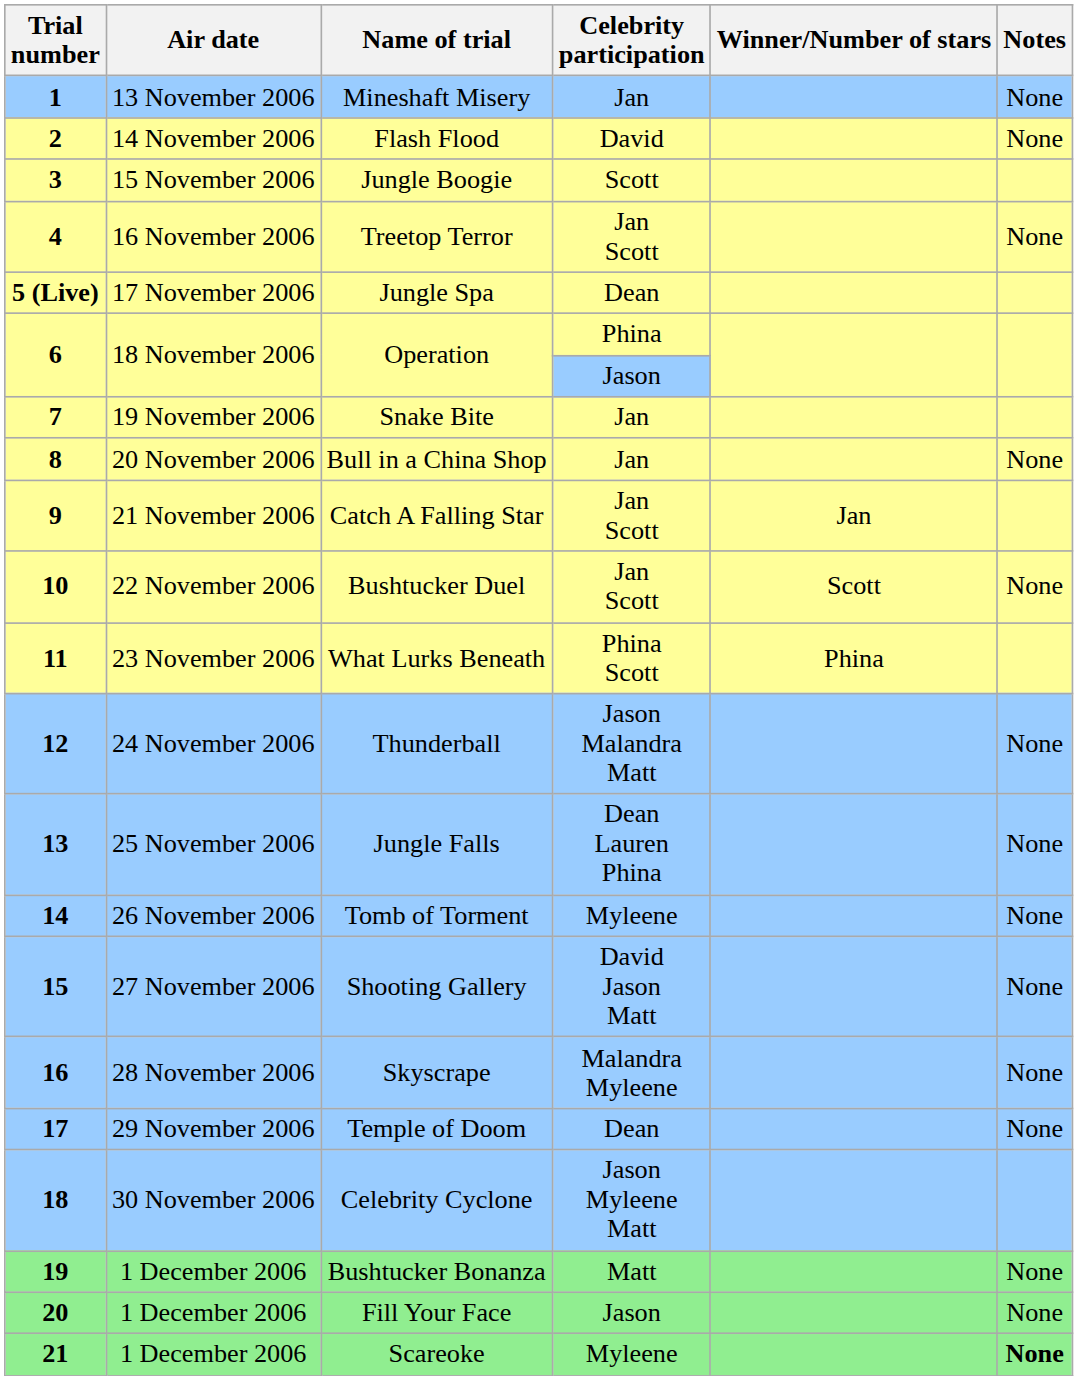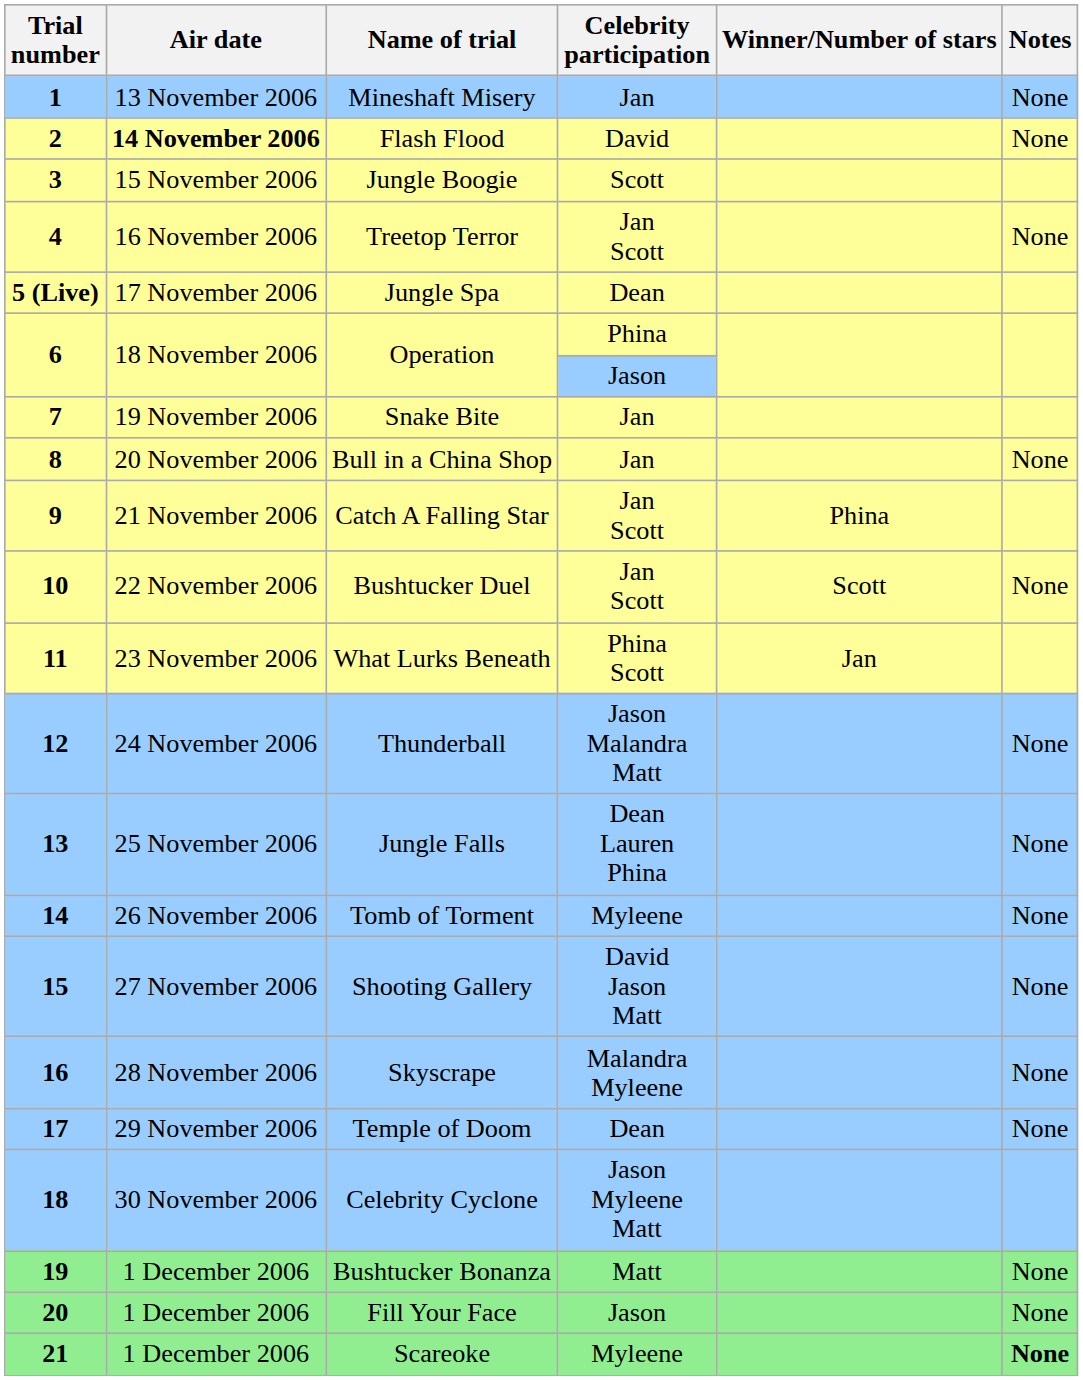 <table class=wikitable style="text-align:center">
 <tr>
 <th scope="col">Trial<br>number</th>
 <th scope="col">Air date</th>
 <th scope="col">Name of trial</th>
 <th scope="col">Celebrity<br>participation</th>
 <th scope="col">Winner/Number of stars</th>
 <th scope="col">Notes</th>
 </tr>
 <tr bgcolor=#99ccff>
 <td><strong>1</strong></td>
 <td>13 November 2006</td>
 <td>Mineshaft Misery</td>
 <td>Jan</td>
 <td></td>
 <td>None</td>
 </tr>
 <tr style="background:#ff9;">
 <td><strong>2</strong></td>
-<td>14 November 2006</td>
+<td><strong>14 November 2006</strong></td>
 <td>Flash Flood</td>
 <td>David</td>
 <td></td>
 <td>None</td>
 </tr>
 <tr style="background:#ff9;">
 <td><strong>3</strong></td>
 <td>15 November 2006</td>
 <td>Jungle Boogie</td>
 <td>Scott</td>
 <td></td>
 <td></td>
 </tr>
 <tr style="background:#ff9;">
 <td><strong>4</strong></td>
 <td>16 November 2006</td>
 <td>Treetop Terror</td>
 <td>Jan <br> Scott</td>
 <td></td>
 <td>None</td>
 </tr>
 <tr style="background:#ff9;">
 <td><strong>5 (Live)</strong></td>
 <td>17 November 2006</td>
 <td>Jungle Spa</td>
 <td>Dean</td>
 <td></td>
 <td></td>
 </tr>
 <tr style="background:#ff9;">
 <td rowspan=2><strong>6</strong></td>
 <td rowspan=2>18 November 2006</td>
 <td rowspan=2>Operation</td>
 <td>Phina</td>
 <td rowspan=2></td>
 <td rowspan=2></td>
 </tr>
 <tr>
 <td style="background:#99CCFF;">Jason</td>
 </tr>
 <tr style="background:#ff9;">
 <td><strong>7</strong></td>
 <td>19 November 2006</td>
 <td>Snake Bite</td>
 <td>Jan</td>
 <td></td>
 <td></td>
 </tr>
 <tr style="background:#ff9;">
 <td><strong>8</strong></td>
 <td>20 November 2006</td>
 <td>Bull in a China Shop</td>
 <td>Jan</td>
 <td></td>
 <td>None</td>
 </tr>
 <tr style="background:#ff9;">
 <td><strong>9</strong></td>
 <td>21 November 2006</td>
 <td>Catch A Falling Star</td>
 <td>Jan <br> Scott</td>
-<td>Jan</td>
+<td>Phina</td>
 <td></td>
 </tr>
 <tr style="background:#ff9;">
 <td><strong>10</strong></td>
 <td>22 November 2006</td>
 <td>Bushtucker Duel</td>
 <td>Jan <br> Scott</td>
 <td>Scott</td>
 <td>None</td>
 </tr>
 <tr style="background:#ff9;">
 <td><strong>11</strong></td>
 <td>23 November 2006</td>
 <td>What Lurks Beneath</td>
 <td>Phina <br> Scott</td>
-<td>Phina</td>
+<td>Jan</td>
 <td></td>
 </tr>
 <tr bgcolor=#99ccff>
 <td><strong>12</strong></td>
 <td>24 November 2006</td>
 <td>Thunderball</td>
 <td>Jason <br> Malandra <br> Matt</td>
 <td></td>
 <td>None</td>
 </tr>
 <tr bgcolor=#99ccff>
 <td><strong>13</strong></td>
 <td>25 November 2006</td>
 <td>Jungle Falls</td>
 <td>Dean <br> Lauren <br> Phina</td>
 <td></td>
 <td>None</td>
 </tr>
 <tr bgcolor=#99ccff>
 <td><strong>14</strong></td>
 <td>26 November 2006</td>
 <td>Tomb of Torment</td>
 <td>Myleene</td>
 <td></td>
 <td>None</td>
 </tr>
 <tr bgcolor=#99ccff>
 <td><strong>15</strong></td>
 <td>27 November 2006</td>
 <td>Shooting Gallery</td>
 <td>David <br> Jason <br> Matt</td>
 <td></td>
 <td>None</td>
 </tr>
 <tr bgcolor=#99ccff>
 <td><strong>16</strong></td>
 <td>28 November 2006</td>
 <td>Skyscrape</td>
 <td>Malandra <br> Myleene</td>
 <td></td>
 <td>None</td>
 </tr>
 <tr bgcolor=#99ccff>
 <td><strong>17</strong></td>
 <td>29 November 2006</td>
 <td>Temple of Doom</td>
 <td>Dean</td>
 <td></td>
 <td>None</td>
 </tr>
 <tr bgcolor=#99ccff>
 <td><strong>18</strong></td>
 <td>30 November 2006</td>
 <td>Celebrity Cyclone</td>
 <td>Jason <br> Myleene <br> Matt</td>
 <td></td>
 <td></td>
 </tr>
 <tr>
 <td style="background:lightgreen;"><strong>19</strong></td>
 <td style="background:lightgreen;">1 December 2006</td>
 <td style="background:lightgreen;">Bushtucker Bonanza</td>
 <td style="background:lightgreen;">Matt</td>
 <td style="background:lightgreen;"></td>
 <td style="background:lightgreen;">None</td>
 </tr>
 <tr>
 <td style="background:lightgreen;"><strong>20</strong></td>
 <td style="background:lightgreen;">1 December 2006</td>
 <td style="background:lightgreen;">Fill Your Face</td>
 <td style="background:lightgreen;">Jason</td>
 <td style="background:lightgreen;"></td>
 <td style="background:lightgreen;">None</td>
 </tr>
 <tr>
 <td style="background:lightgreen;"><strong>21</strong></td>
 <td style="background:lightgreen;">1 December 2006</td>
 <td style="background:lightgreen;">Scareoke</td>
 <td style="background:lightgreen;">Myleene</td>
 <td style="background:lightgreen;"></td>
 <td style="background:lightgreen;"><strong>None</strong></td>
 </tr>
 </table>
